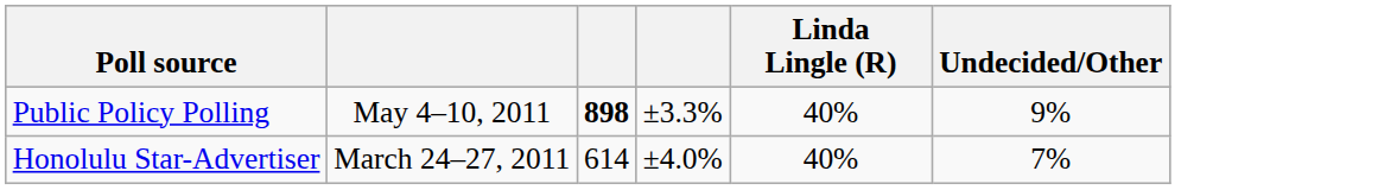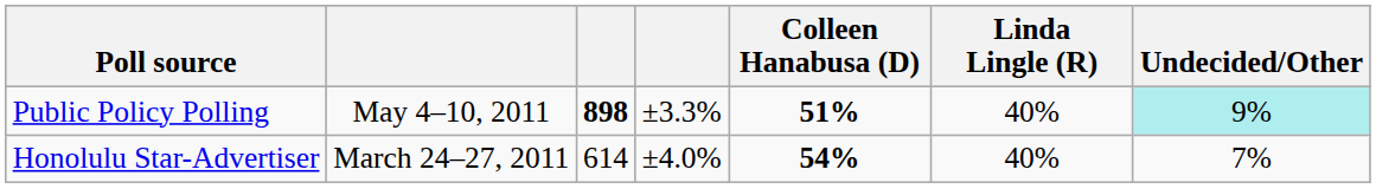 <table class="wikitable" style="text-align:center">
 <tr valign= bottom>
 <th>Poll source</th>
 <th></th>
 <th></th>
 <th></th>
+<th style="width:100px;">Colleen<br>Hanabusa (D)</th>
 <th style="width:100px;">Linda<br>Lingle (R)</th>
 <th>Undecided/Other</th>
 </tr>
 <tr>
 <td align=left><a href='#'>Public Policy Polling</a></td>
 <td>May 4–10, 2011</td>
 <td><strong>898</strong></td>
 <td>±3.3%</td>
+<td><strong>51%</strong></td>
 <td>40%</td>
-<td>9%</td>
+<td style="background: paleturquoise;">9%</td>
 </tr>
 <tr>
 <td align=left><a href='#'>Honolulu Star-Advertiser</a></td>
 <td>March 24–27, 2011</td>
 <td>614</td>
 <td>±4.0%</td>
+<td><strong>54%</strong></td>
 <td>40%</td>
 <td>7%</td>
 </tr>
 </table>
